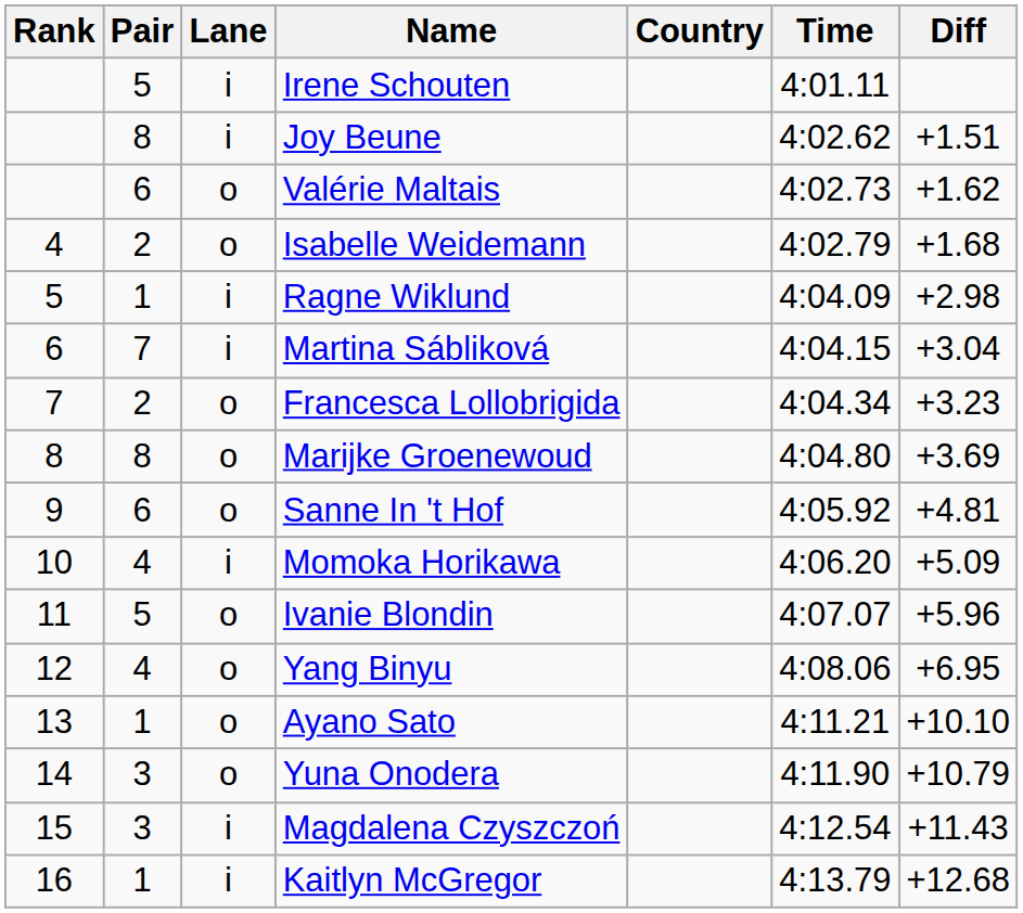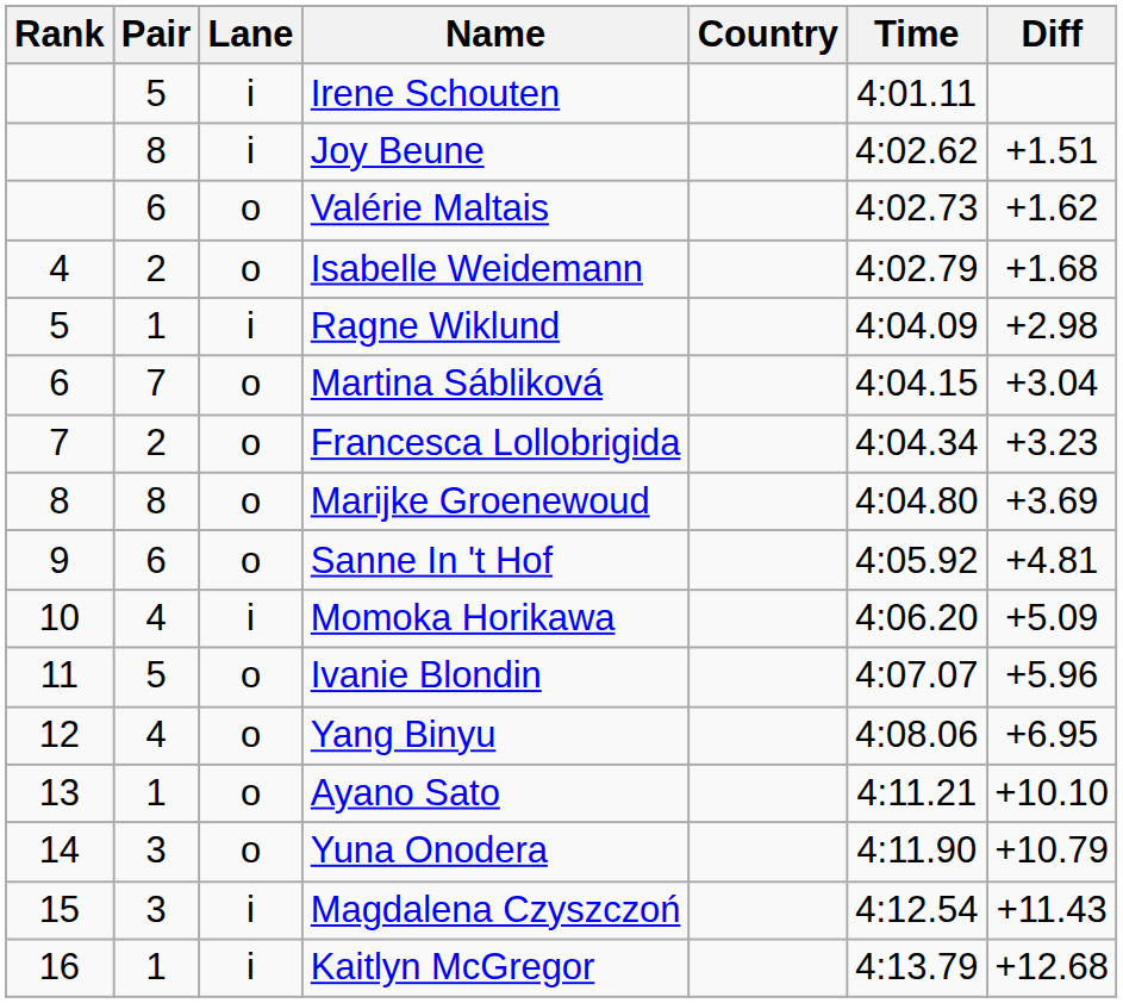 <table class="wikitable sortable" style="text-align:center">
 <tr>
 <th>Rank</th>
 <th>Pair</th>
 <th>Lane</th>
 <th>Name</th>
 <th>Country</th>
 <th>Time</th>
 <th>Diff</th>
 </tr>
 <tr>
 <td></td>
 <td>5</td>
 <td>i</td>
 <td align=left><a href='#'>Irene Schouten</a></td>
 <td align=left></td>
 <td>4:01.11</td>
 <td></td>
 </tr>
 <tr>
 <td></td>
 <td>8</td>
 <td>i</td>
 <td align=left><a href='#'>Joy Beune</a></td>
 <td align=left></td>
 <td>4:02.62</td>
 <td>+1.51</td>
 </tr>
 <tr>
 <td></td>
 <td>6</td>
 <td>o</td>
 <td align=left><a href='#'>Valérie Maltais</a></td>
 <td align=left></td>
 <td>4:02.73</td>
 <td>+1.62</td>
 </tr>
 <tr>
 <td>4</td>
 <td>2</td>
 <td>o</td>
 <td align=left><a href='#'>Isabelle Weidemann</a></td>
 <td align=left></td>
 <td>4:02.79</td>
 <td>+1.68</td>
 </tr>
 <tr>
 <td>5</td>
 <td>1</td>
 <td>i</td>
 <td align=left><a href='#'>Ragne Wiklund</a></td>
 <td align=left></td>
 <td>4:04.09</td>
 <td>+2.98</td>
 </tr>
 <tr>
 <td>6</td>
 <td>7</td>
-<td>i</td>
+<td>o</td>
 <td align=left><a href='#'>Martina Sábliková</a></td>
 <td align=left></td>
 <td>4:04.15</td>
 <td>+3.04</td>
 </tr>
 <tr>
 <td>7</td>
 <td>2</td>
 <td>o</td>
 <td align=left><a href='#'>Francesca Lollobrigida</a></td>
 <td align=left></td>
 <td>4:04.34</td>
 <td>+3.23</td>
 </tr>
 <tr>
 <td>8</td>
 <td>8</td>
 <td>o</td>
 <td align=left><a href='#'>Marijke Groenewoud</a></td>
 <td align=left></td>
 <td>4:04.80</td>
 <td>+3.69</td>
 </tr>
 <tr>
 <td>9</td>
 <td>6</td>
 <td>o</td>
 <td align=left><a href='#'>Sanne In 't Hof</a></td>
 <td align=left></td>
 <td>4:05.92</td>
 <td>+4.81</td>
 </tr>
 <tr>
 <td>10</td>
 <td>4</td>
 <td>i</td>
 <td align=left><a href='#'>Momoka Horikawa</a></td>
 <td align=left></td>
 <td>4:06.20</td>
 <td>+5.09</td>
 </tr>
 <tr>
 <td>11</td>
 <td>5</td>
 <td>o</td>
 <td align=left><a href='#'>Ivanie Blondin</a></td>
 <td align=left></td>
 <td>4:07.07</td>
 <td>+5.96</td>
 </tr>
 <tr>
 <td>12</td>
 <td>4</td>
 <td>o</td>
 <td align=left><a href='#'>Yang Binyu</a></td>
 <td align=left></td>
 <td>4:08.06</td>
 <td>+6.95</td>
 </tr>
 <tr>
 <td>13</td>
 <td>1</td>
 <td>o</td>
 <td align=left><a href='#'>Ayano Sato</a></td>
 <td align=left></td>
 <td>4:11.21</td>
 <td>+10.10</td>
 </tr>
 <tr>
 <td>14</td>
 <td>3</td>
 <td>o</td>
 <td align=left><a href='#'>Yuna Onodera</a></td>
 <td align=left></td>
 <td>4:11.90</td>
 <td>+10.79</td>
 </tr>
 <tr>
 <td>15</td>
 <td>3</td>
 <td>i</td>
 <td align=left><a href='#'>Magdalena Czyszczoń</a></td>
 <td align=left></td>
 <td>4:12.54</td>
 <td>+11.43</td>
 </tr>
 <tr>
 <td>16</td>
 <td>1</td>
 <td>i</td>
 <td align=left><a href='#'>Kaitlyn McGregor</a></td>
 <td align=left></td>
 <td>4:13.79</td>
 <td>+12.68</td>
 </tr>
 </table>
